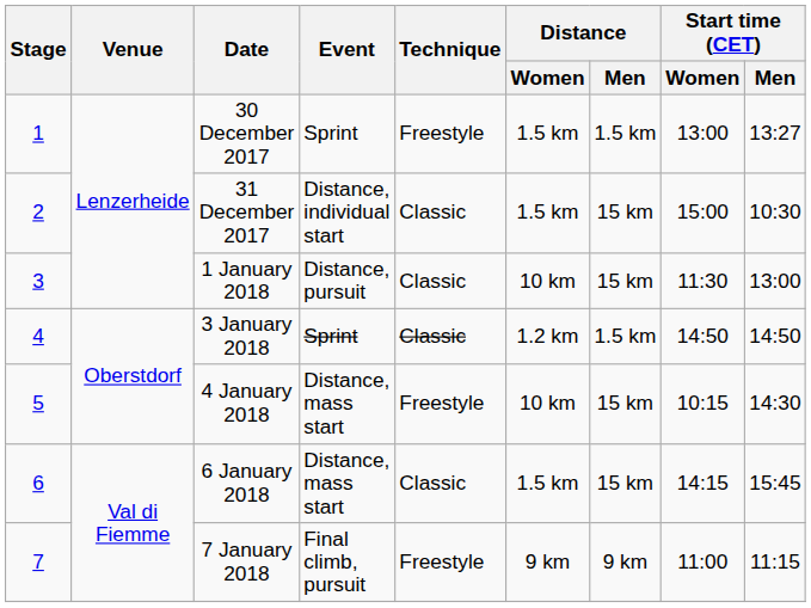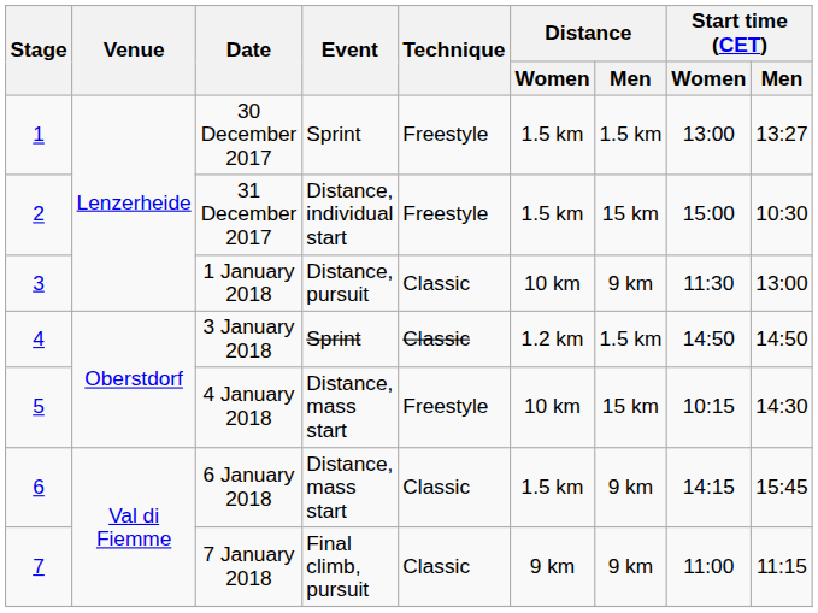 <table class="wikitable">
 <tr>
 <th rowspan=2>Stage</th>
 <th rowspan=2>Venue</th>
 <th rowspan=2>Date</th>
 <th rowspan=2>Event</th>
 <th rowspan=2>Technique</th>
 <th colspan=2>Distance</th>
 <th colspan=2>Start time (<a href='#'>CET</a>)</th>
 </tr>
 <tr>
 <th>Women</th>
 <th>Men</th>
 <th>Women</th>
 <th>Men</th>
 </tr>
 <tr align="center">
 <td><a href='#'>1</a></td>
 <td rowspan=3 align="center"><a href='#'>Lenzerheide</a> </td>
 <td>30 December 2017</td>
 <td align="left">Sprint</td>
 <td align="left">Freestyle</td>
 <td>1.5 km</td>
 <td>1.5 km</td>
 <td>13:00</td>
 <td>13:27</td>
 </tr>
 <tr align="center">
 <td><a href='#'>2</a></td>
 <td>31 December 2017</td>
 <td align="left">Distance, individual start</td>
-<td align="left">Classic</td>
+<td align="left">Freestyle</td>
 <td>1.5 km</td>
 <td>15 km</td>
 <td>15:00</td>
 <td>10:30</td>
 </tr>
 <tr align="center">
 <td><a href='#'>3</a></td>
 <td>1 January 2018</td>
 <td align="left">Distance, pursuit</td>
 <td align="left">Classic</td>
 <td>10 km</td>
-<td>15 km</td>
+<td>9 km</td>
 <td>11:30</td>
 <td>13:00</td>
 </tr>
 <tr align="center">
 <td><a href='#'>4</a></td>
 <td rowspan=2 align="center"><a href='#'>Oberstdorf</a> </td>
 <td>3 January 2018</td>
 <td align="left"><s>Sprint</s></td>
 <td align="left"><s>Classic</s></td>
 <td>1.2 km</td>
 <td>1.5 km</td>
 <td>14:50</td>
 <td>14:50</td>
 </tr>
 <tr align="center">
 <td><a href='#'>5</a></td>
 <td>4 January 2018</td>
 <td align="left">Distance, mass start</td>
 <td align="left">Freestyle</td>
 <td>10 km</td>
 <td>15 km</td>
 <td>10:15</td>
 <td>14:30</td>
 </tr>
 <tr align="center">
 <td><a href='#'>6</a></td>
 <td rowspan=2 align="center"><a href='#'>Val di Fiemme</a> </td>
 <td>6 January 2018</td>
 <td align="left">Distance, mass start</td>
 <td align="left">Classic</td>
 <td>1.5 km</td>
-<td>15 km</td>
+<td>9 km</td>
 <td>14:15</td>
 <td>15:45</td>
 </tr>
 <tr align="center">
 <td><a href='#'>7</a></td>
 <td>7 January 2018</td>
 <td align="left">Final climb, pursuit</td>
-<td align="left">Freestyle</td>
+<td align="left">Classic</td>
 <td>9 km</td>
 <td>9 km</td>
 <td>11:00</td>
 <td>11:15</td>
 </tr>
 <tr align="center">
 </tr>
 </table>
